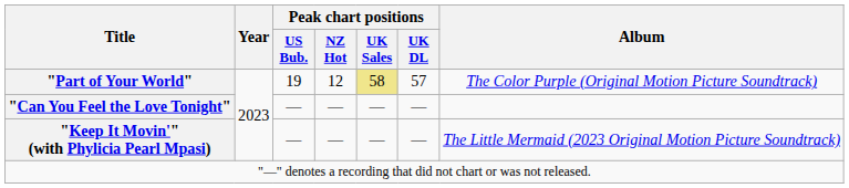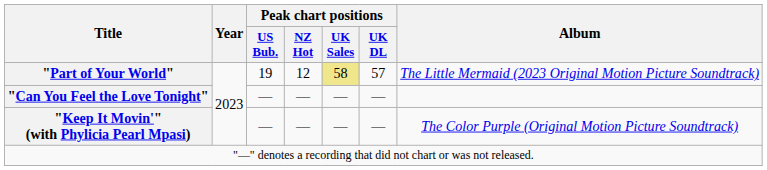 <table class="wikitable plainrowheaders" style="text-align:center;">
 <tr>
 <th rowspan="2">Title</th>
 <th rowspan="2">Year</th>
 <th colspan="4">Peak chart positions</th>
 <th rowspan="2">Album</th>
 </tr>
 <tr>
 <th scope="col" style="width:2.5em;font-size:90%;"><a href='#'>US<br>Bub.</a><br></th>
 <th scope="col" style="width:2.5em;font-size:90%;"><a href='#'>NZ<br>Hot</a><br></th>
 <th scope="col" style="width:2.5em;font-size:90%;"><a href='#'>UK<br>Sales</a><br></th>
 <th scope="col" style="width:2.5em;font-size:90%;"><a href='#'>UK<br>DL</a><br></th>
 </tr>
 <tr>
 <th scope="row">"<a href='#'>Part of Your World</a>"</th>
 <td rowspan="3">2023</td>
 <td>19</td>
 <td>12</td>
 <td style="background: khaki;">58</td>
 <td>57</td>
-<td><em><a href='#'>The Color Purple (Original Motion Picture Soundtrack)</a></em></td>
+<td><em><a href='#'>The Little Mermaid (2023 Original Motion Picture Soundtrack)</a></em></td>
 </tr>
 <tr>
 <th scope="row">"<a href='#'>Can You Feel the Love Tonight</a>"</th>
 <td>—</td>
 <td>—</td>
 <td>—</td>
 <td>—</td>
 <td></td>
 </tr>
 <tr>
 <th scope="row">"<a href='#'>Keep It Movin'</a>"<br><span>(with <a href='#'>Phylicia Pearl Mpasi</a>)</span></th>
 <td>—</td>
 <td>—</td>
 <td>—</td>
 <td>—</td>
-<td><em><a href='#'>The Little Mermaid (2023 Original Motion Picture Soundtrack)</a></em></td>
+<td><em><a href='#'>The Color Purple (Original Motion Picture Soundtrack)</a></em></td>
 </tr>
 <tr>
 <td colspan="8" style="font-size:85%">"—" denotes a recording that did not chart or was not released.</td>
 </tr>
 </table>
